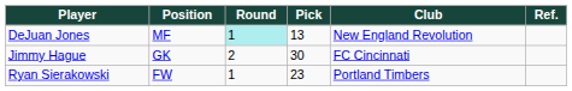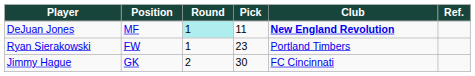 <table class="wikitable" width="80%">
 <tr align="center"  style="background:#18453B;color:#FFFFFF;">
 <td><strong>Player</strong></td>
 <td><strong>Position</strong></td>
 <td><strong>Round</strong></td>
 <td><strong>Pick</strong></td>
 <td><strong>Club</strong></td>
 <td><strong>Ref.</strong></td>
 </tr>
 <tr>
 <td><a href='#'>DeJuan Jones</a></td>
 <td><a href='#'>MF</a></td>
 <td style="background: paleturquoise;">1</td>
-<td>13</td>
-<td><a href='#'>New England Revolution</a></td>
+<td>11</td>
+<td><strong><a href='#'>New England Revolution</a></strong></td>
+<td></td>
+</tr>
+<tr>
+<td><a href='#'>Ryan Sierakowski</a></td>
+<td><a href='#'>FW</a></td>
+<td>1</td>
+<td>23</td>
+<td><a href='#'>Portland Timbers</a></td>
 <td></td>
 </tr>
 <tr>
 <td><a href='#'>Jimmy Hague</a></td>
 <td><a href='#'>GK</a></td>
 <td>2</td>
 <td>30</td>
 <td><a href='#'>FC Cincinnati</a></td>
 <td></td>
 </tr>
-<tr>
-<td><a href='#'>Ryan Sierakowski</a></td>
-<td><a href='#'>FW</a></td>
-<td>1</td>
-<td>23</td>
-<td><a href='#'>Portland Timbers</a></td>
-<td></td>
-</tr>
 </table>
